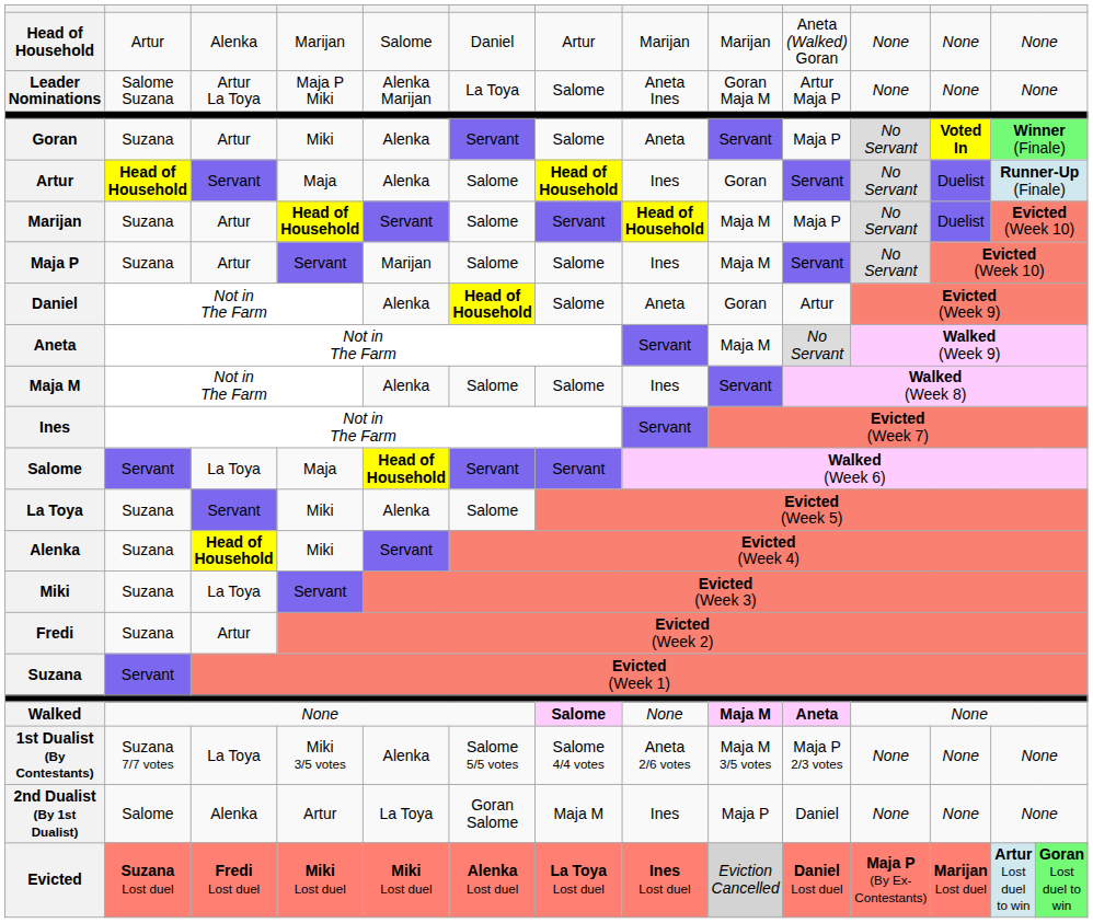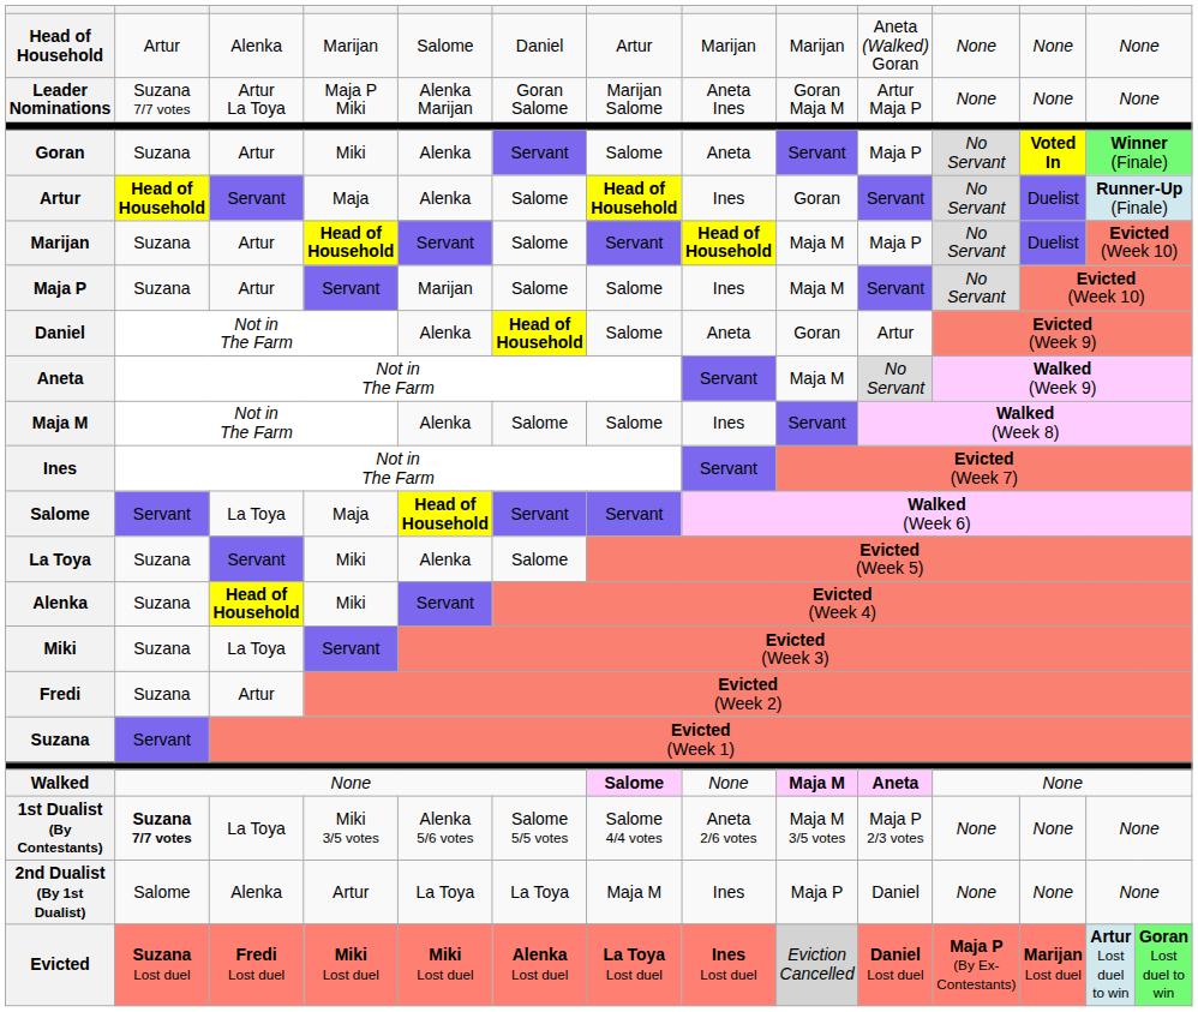 <table class="wikitable" style="font-size:90%; text-align:center; width: 96%; margin-left: auto; margin-right: auto;">
 <tr>
 <th></th>
 <th></th>
 <th></th>
 <th></th>
 <th></th>
 <th></th>
 <th></th>
 <th></th>
 <th></th>
 <th></th>
 <th></th>
 <th></th>
 <th colspan=3></th>
 </tr>
 <tr>
 <th>Head of<br>Household</th>
 <td>Artur</td>
 <td>Alenka</td>
 <td>Marijan</td>
 <td>Salome</td>
 <td>Daniel</td>
 <td>Artur</td>
 <td>Marijan</td>
 <td>Marijan</td>
 <td>Aneta <em>(Walked)</em><br>Goran</td>
 <td><em>None</em></td>
 <td><em>None</em></td>
 <td colspan=2><em>None</em></td>
 </tr>
 <tr>
 <th>Leader Nominations</th>
-<td>Salome<br>Suzana</td>
+<td>Suzana<br><small>7/7 votes</small></td>
 <td>Artur<br>La Toya</td>
 <td>Maja P<br>Miki</td>
 <td>Alenka<br>Marijan</td>
-<td>La Toya</td>
-<td>Salome</td>
+<td>Goran<br>Salome</td>
+<td>Marijan<br>Salome</td>
 <td>Aneta<br>Ines</td>
 <td>Goran<br>Maja M</td>
 <td>Artur<br>Maja P</td>
 <td><em>None</em></td>
 <td><em>None</em></td>
 <td colspan=2><em>None</em></td>
 </tr>
 <tr>
 <th style="background:#000000;" colspan="15"></th>
 </tr>
 <tr>
 <th>Goran</th>
 <td>Suzana</td>
 <td>Artur</td>
 <td>Miki</td>
 <td>Alenka</td>
 <td style="background:#7b68ee;">Servant</td>
 <td>Salome</td>
 <td>Aneta</td>
 <td style="background:#7b68ee;">Servant</td>
 <td>Maja P</td>
 <td style="background:#DCDCDC; text-align:center;"><em>No<br>Servant</em></td>
 <td style="background:yellow; text-align:center;"><strong>Voted In</strong></td>
 <td style="background:#73FB76" colspan=2><strong>Winner</strong> <br> (Finale)</td>
 </tr>
 <tr>
 <th>Artur</th>
 <td style="background:yellow; text-align:center;"><strong>Head of<br>Household</strong></td>
 <td style="background:#7b68ee;">Servant</td>
 <td>Maja</td>
 <td>Alenka</td>
 <td>Salome</td>
 <td style="background:yellow; text-align:center;"><strong>Head of<br>Household</strong></td>
 <td>Ines</td>
 <td>Goran</td>
 <td style="background:#7b68ee;">Servant</td>
 <td style="background:#DCDCDC; text-align:center;"><em>No<br>Servant</em></td>
 <td style="background:#7b68ee;">Duelist</td>
 <td style="background:#D1E8EF" colspan=2><strong>Runner-Up</strong> <br> (Finale)</td>
 </tr>
 <tr>
 <th>Marijan</th>
 <td>Suzana</td>
 <td>Artur</td>
 <td style="background:yellow; text-align:center;"><strong>Head of<br>Household</strong></td>
 <td style="background:#7b68ee;">Servant</td>
 <td>Salome</td>
 <td style="background:#7b68ee;">Servant</td>
 <td style="background:yellow; text-align:center;"><strong>Head of<br>Household</strong></td>
 <td>Maja M</td>
 <td>Maja P</td>
 <td style="background:#DCDCDC; text-align:center;"><em>No<br>Servant</em></td>
 <td style="background:#7b68ee;">Duelist</td>
 <td style="background:salmon; text-align:center;" colspan=3><strong>Evicted</strong> <br> (Week 10)</td>
 </tr>
 <tr>
 <th>Maja P</th>
 <td>Suzana</td>
 <td>Artur</td>
 <td style="background:#7b68ee;">Servant</td>
 <td>Marijan</td>
 <td>Salome</td>
 <td>Salome</td>
 <td>Ines</td>
 <td>Maja M</td>
 <td style="background:#7b68ee;">Servant</td>
 <td style="background:#DCDCDC; text-align:center;"><em>No<br>Servant</em></td>
 <td style="background:salmon; text-align:center;" colspan=3><strong>Evicted</strong> <br> (Week 10)</td>
 </tr>
 <tr>
 <th>Daniel</th>
 <td style="background:#FFFFFF; text-align:center;" colspan=3><em>Not in<br>The Farm</em></td>
 <td>Alenka</td>
 <td style="background:yellow; text-align:center;"><strong>Head of<br>Household</strong></td>
 <td>Salome</td>
 <td>Aneta</td>
 <td>Goran</td>
 <td>Artur</td>
 <td style="background:salmon; text-align:center;" colspan=4><strong>Evicted</strong> <br> (Week 9)</td>
 </tr>
 <tr>
 <th>Aneta</th>
 <td style="background:#FFFFFF; text-align:center;" colspan=6><em>Not in<br>The Farm</em></td>
 <td style="background:#7b68ee;">Servant</td>
 <td>Maja M</td>
 <td style="background:#DCDCDC; text-align:center;"><em>No<br>Servant</em></td>
 <td style="background:#fcf; text-align:center;" colspan=4><strong>Walked</strong> <br> (Week 9)</td>
 </tr>
 <tr>
 <th>Maja M</th>
 <td style="background:#FFFFFF; text-align:center;" colspan=3><em>Not in<br>The Farm</em></td>
 <td>Alenka</td>
 <td>Salome</td>
 <td>Salome</td>
 <td>Ines</td>
 <td style="background:#7b68ee;">Servant</td>
 <td style="background:#fcf; text-align:center;" colspan=5><strong>Walked</strong> <br> (Week 8)</td>
 </tr>
 <tr>
 <th>Ines</th>
 <td style="background:#FFFFFF; text-align:center;" colspan=6><em>Not in<br>The Farm</em></td>
 <td style="background:#7b68ee;">Servant</td>
 <td style="background:salmon; text-align:center;" colspan=6><strong>Evicted</strong> <br> (Week 7)</td>
 </tr>
 <tr>
 <th>Salome</th>
 <td style="background:#7b68ee;">Servant</td>
 <td>La Toya</td>
 <td>Maja</td>
 <td style="background:yellow; text-align:center;"><strong>Head of<br>Household</strong></td>
 <td style="background:#7b68ee;">Servant</td>
 <td style="background:#7b68ee;">Servant</td>
 <td style="background:#fcf; text-align:center;" colspan=7><strong>Walked</strong> <br> (Week 6)</td>
 </tr>
 <tr>
 <th>La Toya</th>
 <td>Suzana</td>
 <td style="background:#7b68ee;">Servant</td>
 <td>Miki</td>
 <td>Alenka</td>
 <td>Salome</td>
 <td style="background:salmon; text-align:center;" colspan=8><strong>Evicted</strong> <br> (Week 5)</td>
 </tr>
 <tr>
 <th>Alenka</th>
 <td>Suzana</td>
 <td style="background:yellow; text-align:center;"><strong>Head of<br>Household</strong></td>
 <td>Miki</td>
 <td style="background:#7b68ee;">Servant</td>
 <td style="background:salmon; text-align:center;" colspan=9><strong>Evicted</strong> <br> (Week 4)</td>
 </tr>
 <tr>
 <th>Miki</th>
 <td>Suzana</td>
 <td>La Toya</td>
 <td style="background:#7b68ee;">Servant</td>
 <td style="background:salmon; text-align:center;" colspan=10><strong>Evicted</strong><br> (Week 3)</td>
 </tr>
 <tr>
 <th>Fredi</th>
 <td>Suzana</td>
 <td>Artur</td>
 <td style="background:salmon; text-align:center;" colspan=11><strong>Evicted</strong> <br> (Week 2)</td>
 </tr>
 <tr>
 <th>Suzana</th>
 <td style="background:#7b68ee;">Servant</td>
 <td style="background:salmon; text-align:center;" colspan=12><strong>Evicted</strong> <br> (Week 1)</td>
 </tr>
 <tr>
 <th style="background:#000000;" colspan="15"></th>
 </tr>
 <tr>
 <th>Walked</th>
 <td colspan="5"><em>None</em></td>
 <td style="background:#fcf;"><strong>Salome</strong></td>
 <td colspan="1"><em>None</em></td>
 <td style="background:#fcf;"><strong>Maja M</strong></td>
 <td style="background:#fcf;"><strong>Aneta</strong></td>
 <td colspan="5"><em>None</em></td>
 </tr>
 <tr>
 <th>1st Dualist <br><small>(By Contestants)</small></th>
-<td>Suzana<br><small>7/7 votes</small></td>
+<td><strong>Suzana<br><small>7/7 votes</small></strong></td>
 <td>La Toya</td>
 <td>Miki<br><small>3/5 votes</small></td>
-<td>Alenka</td>
+<td>Alenka<br><small>5/6 votes</small></td>
 <td>Salome<br><small>5/5 votes</small></td>
 <td>Salome<br><small>4/4 votes</small></td>
 <td>Aneta<br><small>2/6 votes</small></td>
 <td>Maja M<br><small>3/5 votes</small></td>
 <td>Maja P<br><small>2/3 votes</small></td>
 <td><em>None</em></td>
 <td><em>None</em></td>
 <td colspan=2><em>None</em></td>
 </tr>
 <tr>
 <th>2nd Dualist<br><small>(By 1st Dualist)</small></th>
 <td>Salome</td>
 <td>Alenka</td>
 <td>Artur</td>
 <td>La Toya</td>
-<td>Goran<br>Salome</td>
+<td>La Toya</td>
 <td>Maja M</td>
 <td>Ines</td>
 <td>Maja P</td>
 <td>Daniel</td>
 <td><em>None</em></td>
 <td><em>None</em></td>
 <td colspan=2><em>None</em></td>
 </tr>
 <tr>
 <th rowspan="2">Evicted</th>
 <td rowspan="2" style="background:#FF8072"><strong>Suzana</strong><br><small>Lost duel</small></td>
 <td rowspan="2" style="background:#FF8072"><strong>Fredi</strong><br><small>Lost duel</small></td>
 <td rowspan="2" style="background:#FF8072"><strong>Miki</strong><br><small>Lost duel</small></td>
 <td rowspan="2" style="background:#FF8072"><strong>Miki</strong><br><small>Lost duel</small></td>
 <td rowspan="2" style="background:#FF8072"><strong>Alenka</strong><br><small>Lost duel</small></td>
 <td rowspan="2" style="background:#FF8072"><strong>La Toya</strong><br><small>Lost duel</small></td>
 <td rowspan="2" style="background:#FF8072"><strong>Ines</strong><br><small>Lost duel</small></td>
 <td rowspan="2" style="background:#D3D3D3"><em>Eviction<br>Cancelled</em></td>
 <td rowspan="2" style="background:#FF8072"><strong>Daniel</strong><br><small>Lost duel</small></td>
 <td rowspan="2" style="background:#FF8072"><strong>Maja P</strong><br><small>(By Ex-Contestants)</small></td>
 <td rowspan="2" style="background:#FF8072"><strong>Marijan</strong><br><small>Lost duel</small></td>
 <td rowspan="2" style="background:#D1E8EF"><strong>Artur</strong><br><small>Lost duel to win</small></td>
 <td rowspan="2" style="background:#73FB76"><strong>Goran</strong><br><small>Lost duel to win</small></td>
 </tr>
 <tr>
 </tr>
 </table>
